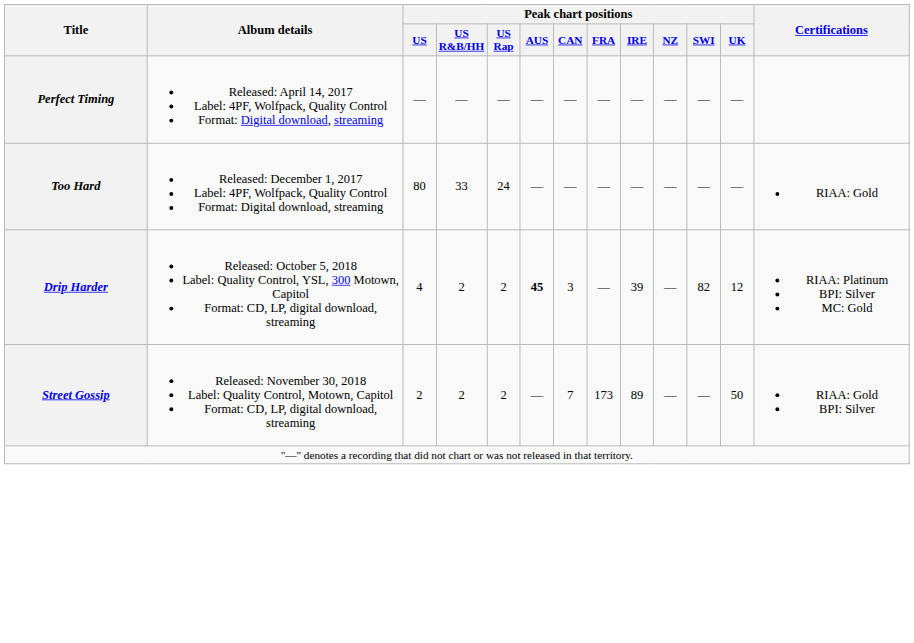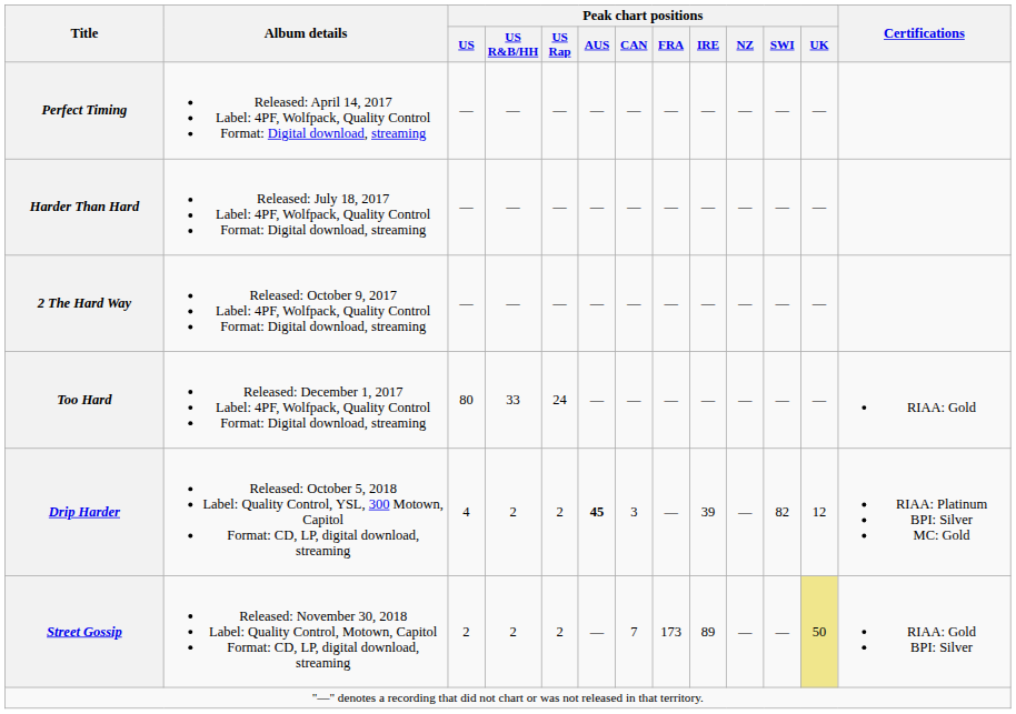 <table class="wikitable plainrowheaders" style="text-align:center;">
 <tr>
 <th scope="col" rowspan="2" style="width:11em;">Title</th>
 <th scope="col" rowspan="2" style="width:20em;">Album details</th>
 <th scope="col" colspan="10">Peak chart positions</th>
 <th scope="col" rowspan="2" style="width:12em;"><a href='#'>Certifications</a></th>
 </tr>
 <tr>
 <th scope="col" style="width:2.5em;font-size:90%;"><a href='#'>US</a><br></th>
 <th scope="col" style="width:2.5em;font-size:90%;"><a href='#'>US<br>R&B/HH</a><br></th>
 <th scope="col" style="width:2.5em;font-size:90%;"><a href='#'>US<br>Rap</a><br></th>
 <th scope="col" style="width:2.5em;font-size:90%;"><a href='#'>AUS</a><br></th>
 <th scope="col" style="width:2.5em;font-size:90%;"><a href='#'>CAN</a><br></th>
 <th scope="col" style="width:2.5em;font-size:90%;"><a href='#'>FRA</a><br></th>
 <th scope="col" style="width:2.5em;font-size:90%;"><a href='#'>IRE</a><br></th>
 <th scope="col" style="width:2.5em;font-size:90%;"><a href='#'>NZ</a><br></th>
 <th scope="col" style="width:2.5em;font-size:90%;"><a href='#'>SWI</a><br></th>
 <th scope="col" style="width:2.5em;font-size:90%;"><a href='#'>UK</a><br></th>
 </tr>
 <tr>
 <th scope="row"><em>Perfect Timing</em></th>
 <td><br><ul><li>Released: April 14, 2017</li><li>Label: 4PF, Wolfpack, Quality Control</li><li>Format: <a href='#'>Digital download</a>, <a href='#'>streaming</a></li></ul></td>
+<td>—</td>
+<td>—</td>
+<td>—</td>
+<td>—</td>
+<td>—</td>
+<td>—</td>
+<td>—</td>
+<td>—</td>
+<td>—</td>
+<td>—</td>
+<td></td>
+</tr>
+<tr>
+<th scope="row"><em>Harder Than Hard</em></th>
+<td><br><ul><li>Released: July 18, 2017</li><li>Label: 4PF, Wolfpack, Quality Control</li><li>Format: Digital download, streaming</li></ul></td>
+<td>—</td>
+<td>—</td>
+<td>—</td>
+<td>—</td>
+<td>—</td>
+<td>—</td>
+<td>—</td>
+<td>—</td>
+<td>—</td>
+<td>—</td>
+<td></td>
+</tr>
+<tr>
+<th scope="row"><em>2 The Hard Way</em><br></th>
+<td><br><ul><li>Released: October 9, 2017</li><li>Label: 4PF, Wolfpack, Quality Control</li><li>Format: Digital download, streaming</li></ul></td>
 <td>—</td>
 <td>—</td>
 <td>—</td>
 <td>—</td>
 <td>—</td>
 <td>—</td>
 <td>—</td>
 <td>—</td>
 <td>—</td>
 <td>—</td>
 <td></td>
 </tr>
 <tr>
 <th scope="row"><em>Too Hard</em></th>
 <td><br><ul><li>Released: December 1, 2017</li><li>Label: 4PF, Wolfpack, Quality Control</li><li>Format: Digital download, streaming</li></ul></td>
 <td>80</td>
 <td>33</td>
 <td>24</td>
 <td>—</td>
 <td>—</td>
 <td>—</td>
 <td>—</td>
 <td>—</td>
 <td>—</td>
 <td>—</td>
 <td><br><ul><li>RIAA: Gold</li></ul></td>
 </tr>
 <tr>
 <th scope="row"><em><a href='#'>Drip Harder</a></em><br></th>
 <td><br><ul><li>Released: October 5, 2018</li><li>Label: Quality Control, YSL, <a href='#'>300</a> Motown, Capitol</li><li>Format: CD, LP, digital download, streaming</li></ul></td>
 <td>4</td>
 <td>2</td>
 <td>2</td>
 <td><strong>45</strong></td>
 <td>3</td>
 <td>—</td>
 <td>39</td>
 <td>—</td>
 <td>82</td>
 <td>12</td>
 <td><br><ul><li>RIAA: Platinum</li><li>BPI: Silver</li><li>MC: Gold</li></ul></td>
 </tr>
 <tr>
 <th scope="row"><em><a href='#'>Street Gossip</a></em></th>
 <td><br><ul><li>Released: November 30, 2018</li><li>Label: Quality Control, Motown, Capitol</li><li>Format: CD, LP, digital download, streaming</li></ul></td>
 <td>2</td>
 <td>2</td>
 <td>2</td>
 <td>—</td>
 <td>7</td>
 <td>173</td>
 <td>89</td>
 <td>—</td>
 <td>—</td>
-<td>50</td>
+<td style="background: khaki;">50</td>
 <td><br><ul><li>RIAA: Gold</li><li>BPI: Silver</li></ul></td>
 </tr>
 <tr>
 <td colspan="13" style="font-size:90%">"—" denotes a recording that did not chart or was not released in that territory.</td>
 </tr>
 </table>
